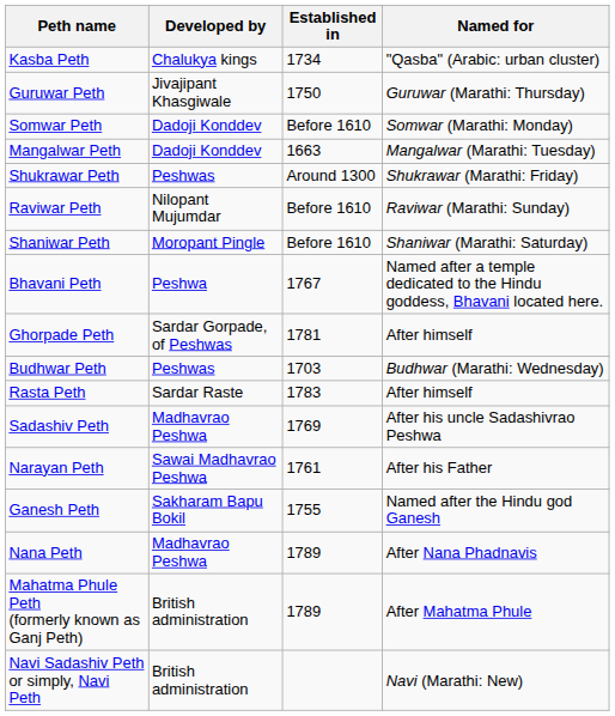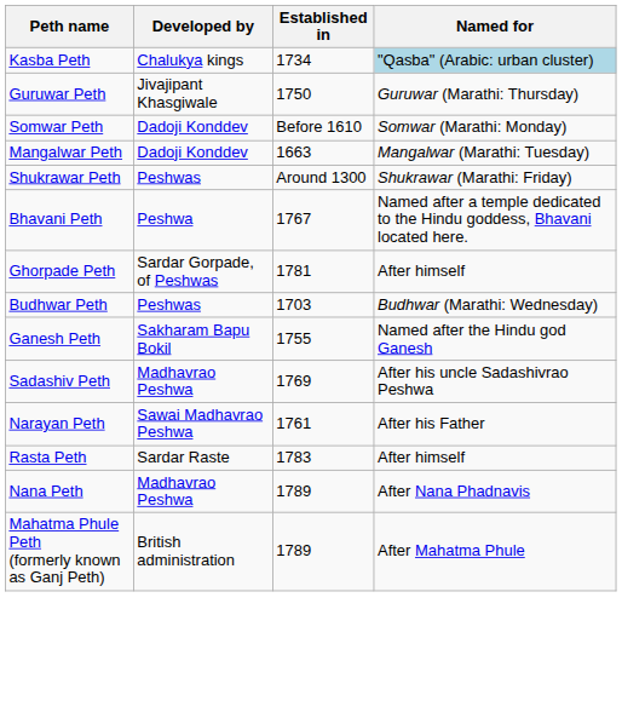 <table class="wikitable sortable" style="margin:1em auto;">
 <tr>
 <th>Peth name</th>
 <th>Developed by</th>
 <th>Established in</th>
 <th>Named for</th>
 </tr>
 <tr>
 <td><a href='#'>Kasba Peth</a></td>
 <td><a href='#'>Chalukya</a> kings</td>
 <td>1734</td>
-<td>"Qasba" (Arabic: urban cluster)</td>
+<td style="background: lightblue;">"Qasba" (Arabic: urban cluster)</td>
 </tr>
 <tr>
 <td><a href='#'>Guruwar Peth</a></td>
 <td>Jivajipant Khasgiwale</td>
 <td>1750</td>
 <td><em>Guruwar</em> (Marathi: Thursday)</td>
 </tr>
 <tr>
 <td><a href='#'>Somwar Peth</a></td>
 <td><a href='#'>Dadoji Konddev</a></td>
 <td>Before 1610</td>
 <td><em>Somwar</em> (Marathi: Monday)</td>
 </tr>
 <tr>
 <td><a href='#'>Mangalwar Peth</a></td>
 <td><a href='#'>Dadoji Konddev</a></td>
 <td>1663</td>
 <td><em>Mangalwar</em> (Marathi: Tuesday)</td>
 </tr>
 <tr>
 <td><a href='#'>Shukrawar Peth</a></td>
 <td><a href='#'>Peshwas</a></td>
 <td>Around 1300</td>
 <td><em>Shukrawar</em> (Marathi: Friday)</td>
 </tr>
 <tr>
-<td><a href='#'>Raviwar Peth</a></td>
-<td>Nilopant Mujumdar</td>
-<td>Before 1610</td>
-<td><em>Raviwar</em> (Marathi: Sunday)</td>
-</tr>
-<tr>
-<td><a href='#'>Shaniwar Peth</a></td>
-<td><a href='#'>Moropant Pingle</a></td>
-<td>Before 1610</td>
-<td><em>Shaniwar</em> (Marathi: Saturday)</td>
-</tr>
-<tr>
 <td><a href='#'>Bhavani Peth</a></td>
 <td><a href='#'>Peshwa</a></td>
 <td>1767</td>
 <td>Named after a temple dedicated to the Hindu goddess,  <a href='#'>Bhavani</a> located here.</td>
 </tr>
 <tr>
 <td><a href='#'>Ghorpade Peth</a></td>
 <td>Sardar Gorpade, of <a href='#'>Peshwas</a></td>
 <td>1781</td>
 <td>After himself</td>
 </tr>
 <tr>
 <td><a href='#'>Budhwar Peth</a></td>
 <td><a href='#'>Peshwas</a></td>
 <td>1703</td>
 <td><em>Budhwar</em> (Marathi: Wednesday)</td>
 </tr>
 <tr>
-<td><a href='#'>Rasta Peth</a></td>
-<td>Sardar Raste</td>
-<td>1783</td>
-<td>After himself</td>
+<td><a href='#'>Ganesh Peth</a></td>
+<td><a href='#'>Sakharam Bapu Bokil</a></td>
+<td>1755</td>
+<td>Named after the Hindu god <a href='#'>Ganesh</a></td>
 </tr>
 <tr>
 <td><a href='#'>Sadashiv Peth</a></td>
 <td><a href='#'>Madhavrao Peshwa</a></td>
 <td>1769</td>
 <td>After his uncle Sadashivrao Peshwa</td>
 </tr>
 <tr>
 <td><a href='#'>Narayan Peth</a></td>
 <td><a href='#'>Sawai Madhavrao Peshwa</a></td>
 <td>1761</td>
 <td>After his Father</td>
 </tr>
 <tr>
-<td><a href='#'>Ganesh Peth</a></td>
-<td><a href='#'>Sakharam Bapu Bokil</a></td>
-<td>1755</td>
-<td>Named after the Hindu god <a href='#'>Ganesh</a></td>
+<td><a href='#'>Rasta Peth</a></td>
+<td>Sardar Raste</td>
+<td>1783</td>
+<td>After himself</td>
 </tr>
 <tr>
 <td><a href='#'>Nana Peth</a></td>
 <td><a href='#'>Madhavrao Peshwa</a></td>
 <td>1789</td>
 <td>After <a href='#'>Nana Phadnavis</a></td>
 </tr>
 <tr>
 <td><a href='#'>Mahatma Phule Peth</a><br>(formerly known as Ganj Peth)</td>
 <td>British administration</td>
 <td>1789</td>
 <td>After <a href='#'>Mahatma Phule</a></td>
 </tr>
-<tr>
-<td><a href='#'>Navi Sadashiv Peth</a> or simply, <a href='#'>Navi Peth</a></td>
-<td>British administration</td>
-<td></td>
-<td><em>Navi</em> (Marathi: New)</td>
-</tr>
 </table>
